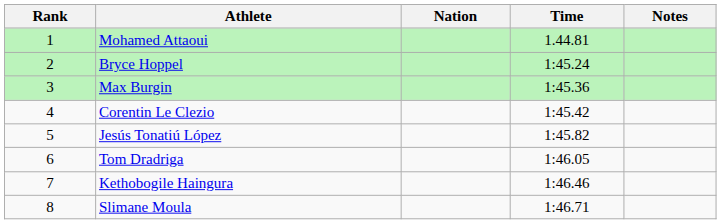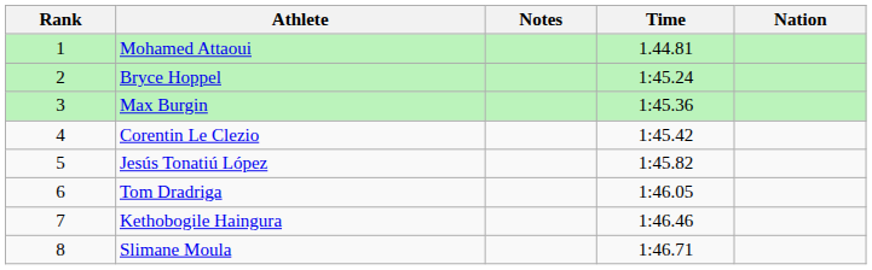 <table class="wikitable sortable" style="text-align:center;width: 60%;">
 <tr>
 <th>Rank</th>
 <th>Athlete</th>
+<th>Notes</th>
+<th>Time</th>
 <th>Nation</th>
-<th>Time</th>
-<th>Notes</th>
 </tr>
 <tr bgcolor=#bbf3bb>
 <td>1</td>
 <td align=left><a href='#'>Mohamed Attaoui</a></td>
+<td></td>
+<td>1.44.81</td>
 <td align=left></td>
-<td>1.44.81</td>
-<td></td>
 </tr>
 <tr bgcolor=#bbf3bb>
 <td>2</td>
 <td align=left><a href='#'>Bryce Hoppel</a></td>
+<td></td>
+<td>1:45.24</td>
 <td align=left></td>
-<td>1:45.24</td>
-<td></td>
 </tr>
 <tr bgcolor=#bbf3bb>
 <td>3</td>
 <td align=left><a href='#'>Max Burgin</a></td>
+<td></td>
+<td>1:45.36</td>
 <td align=left></td>
-<td>1:45.36</td>
-<td></td>
 </tr>
 <tr>
 <td>4</td>
 <td align=left><a href='#'>Corentin Le Clezio</a></td>
+<td></td>
+<td>1:45.42</td>
 <td align=left></td>
-<td>1:45.42</td>
-<td></td>
 </tr>
 <tr>
 <td>5</td>
 <td align=left><a href='#'>Jesús Tonatiú López</a></td>
+<td></td>
+<td>1:45.82</td>
 <td align=left></td>
-<td>1:45.82</td>
-<td></td>
 </tr>
 <tr>
 <td>6</td>
 <td align=left><a href='#'>Tom Dradriga</a></td>
+<td></td>
+<td>1:46.05</td>
 <td align=left></td>
-<td>1:46.05</td>
-<td></td>
 </tr>
 <tr>
 <td>7</td>
 <td align=left><a href='#'>Kethobogile Haingura</a></td>
+<td></td>
+<td>1:46.46</td>
 <td align=left></td>
-<td>1:46.46</td>
-<td></td>
 </tr>
 <tr>
 <td>8</td>
 <td align=left><a href='#'>Slimane Moula</a></td>
+<td></td>
+<td>1:46.71</td>
 <td align=left></td>
-<td>1:46.71</td>
-<td></td>
 </tr>
 </table>
